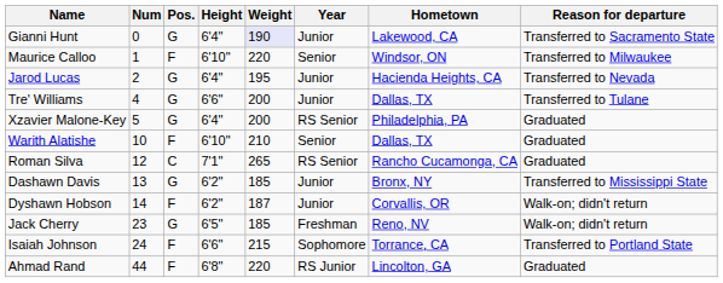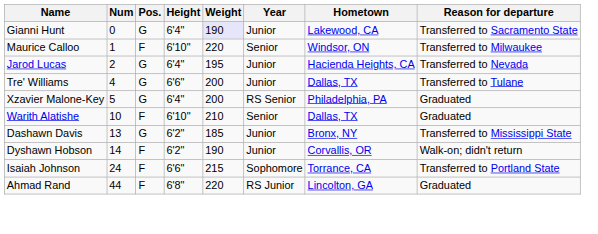 <table class="wikitable sortable" border="1">
 <tr>
 <th>Name</th>
 <th>Num</th>
 <th>Pos.</th>
 <th>Height</th>
 <th>Weight</th>
 <th>Year</th>
 <th>Hometown</th>
 <th class="unsortable">Reason for departure</th>
 </tr>
 <tr>
 <td>Gianni Hunt</td>
 <td>0</td>
 <td>G</td>
 <td>6'4"</td>
 <td style="background: lavender;">190</td>
 <td>Junior</td>
 <td><a href='#'>Lakewood, CA</a></td>
 <td>Transferred to <a href='#'>Sacramento State</a></td>
 </tr>
 <tr>
 <td>Maurice Calloo</td>
 <td>1</td>
 <td>F</td>
 <td>6'10"</td>
 <td>220</td>
 <td>Senior</td>
 <td><a href='#'>Windsor, ON</a></td>
 <td>Transferred to <a href='#'>Milwaukee</a></td>
 </tr>
 <tr>
 <td><a href='#'>Jarod Lucas</a></td>
 <td>2</td>
 <td>G</td>
 <td>6'4"</td>
 <td>195</td>
 <td>Junior</td>
 <td><a href='#'>Hacienda Heights, CA</a></td>
 <td>Transferred to <a href='#'>Nevada</a></td>
 </tr>
 <tr>
 <td>Tre' Williams</td>
 <td>4</td>
 <td>G</td>
 <td>6'6"</td>
 <td>200</td>
 <td>Junior</td>
 <td><a href='#'>Dallas, TX</a></td>
 <td>Transferred to <a href='#'>Tulane</a></td>
 </tr>
 <tr>
 <td>Xzavier Malone-Key</td>
 <td>5</td>
 <td>G</td>
 <td>6'4"</td>
 <td>200</td>
 <td>RS Senior</td>
 <td><a href='#'>Philadelphia, PA</a></td>
 <td>Graduated</td>
 </tr>
 <tr>
 <td><a href='#'>Warith Alatishe</a></td>
 <td>10</td>
 <td>F</td>
 <td>6'10"</td>
 <td>210</td>
 <td>Senior</td>
 <td><a href='#'>Dallas, TX</a></td>
 <td>Graduated</td>
 </tr>
 <tr>
-<td>Roman Silva</td>
-<td>12</td>
-<td>C</td>
-<td>7'1"</td>
-<td>265</td>
-<td>RS Senior</td>
-<td><a href='#'>Rancho Cucamonga, CA</a></td>
-<td>Graduated</td>
-</tr>
-<tr>
 <td>Dashawn Davis</td>
 <td>13</td>
 <td>G</td>
 <td>6'2"</td>
 <td>185</td>
 <td>Junior</td>
 <td><a href='#'>Bronx, NY</a></td>
 <td>Transferred to <a href='#'>Mississippi State</a></td>
 </tr>
 <tr>
 <td>Dyshawn Hobson</td>
 <td>14</td>
 <td>F</td>
 <td>6'2"</td>
-<td>187</td>
+<td>190</td>
 <td>Junior</td>
 <td><a href='#'>Corvallis, OR</a></td>
-<td>Walk-on; didn't return</td>
-</tr>
-<tr>
-<td>Jack Cherry</td>
-<td>23</td>
-<td>G</td>
-<td>6'5"</td>
-<td>185</td>
-<td>Freshman</td>
-<td><a href='#'>Reno, NV</a></td>
 <td>Walk-on; didn't return</td>
 </tr>
 <tr>
 <td>Isaiah Johnson</td>
 <td>24</td>
 <td>F</td>
 <td>6'6"</td>
 <td>215</td>
 <td>Sophomore</td>
 <td><a href='#'>Torrance, CA</a></td>
 <td>Transferred to <a href='#'>Portland State</a></td>
 </tr>
 <tr>
 <td>Ahmad Rand</td>
 <td>44</td>
 <td>F</td>
 <td>6'8"</td>
 <td>220</td>
 <td>RS Junior</td>
 <td><a href='#'>Lincolton, GA</a></td>
 <td>Graduated</td>
 </tr>
 </table>
